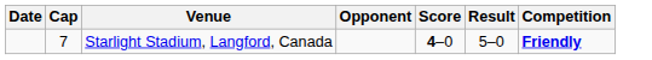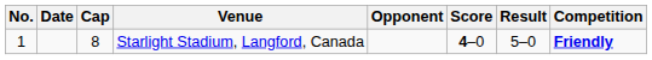 <table class="wikitable sortable">
 <tr>
+<th scope="col">No.</th>
 <th scope="col" data-sort-type="date">Date</th>
 <th scope="col">Cap</th>
 <th scope="col">Venue</th>
 <th scope="col">Opponent</th>
 <th scope="col" class="unsortable">Score</th>
 <th scope="col" class="unsortable">Result</th>
 <th scope="col">Competition</th>
 </tr>
 <tr>
+<td align="center">1</td>
 <td></td>
-<td align="center">7</td>
+<td align="center">8</td>
 <td><a href='#'>Starlight Stadium</a>, <a href='#'>Langford</a>, Canada</td>
 <td></td>
 <td align="center"><strong>4</strong>–0</td>
 <td align="center">5–0</td>
 <td><strong><a href='#'>Friendly</a></strong></td>
 </tr>
 </table>
